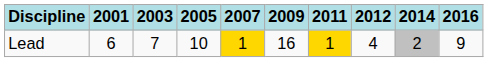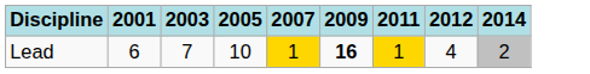 <table class="wikitable" style="text-align: center;">
 <tr>
 <th style="background: #b0e0e6;">Discipline</th>
 <th style="background: #b0e0e6;">2001</th>
 <th style="background: #b0e0e6;">2003</th>
 <th style="background: #b0e0e6;">2005</th>
 <th style="background: #b0e0e6;">2007</th>
 <th style="background: #b0e0e6;">2009</th>
 <th style="background: #b0e0e6;">2011</th>
 <th style="background: #b0e0e6;">2012</th>
 <th style="background: #b0e0e6;">2014</th>
-<th style="background: #b0e0e6;">2016</th>
 </tr>
 <tr>
 <td align="left">Lead</td>
 <td>6</td>
 <td>7</td>
 <td>10</td>
 <td style="background: gold;">1</td>
-<td>16</td>
+<td><strong>16</strong></td>
 <td style="background: gold;">1</td>
 <td>4</td>
 <td style="background: silver;">2</td>
-<td>9</td>
 </tr>
 </table>
